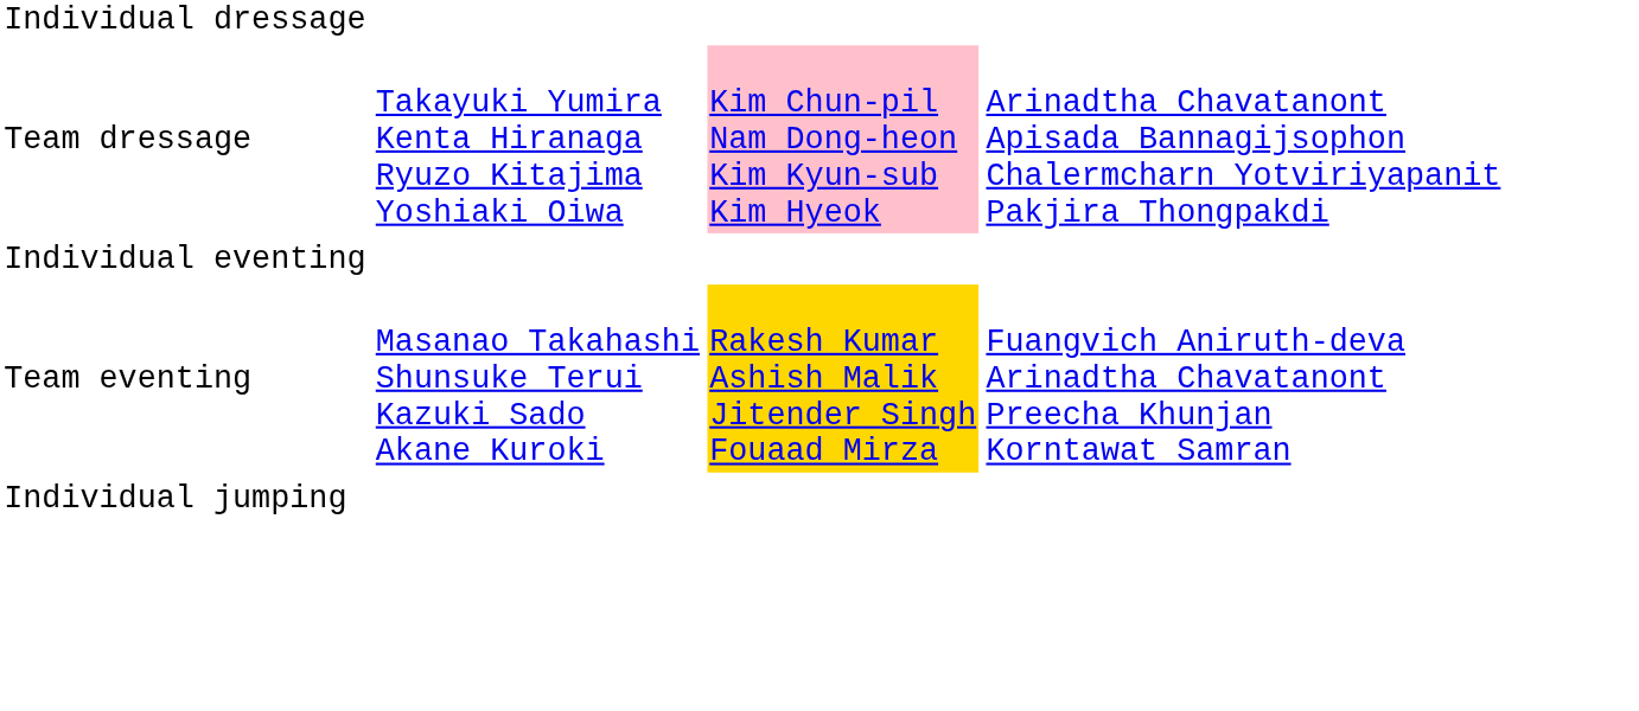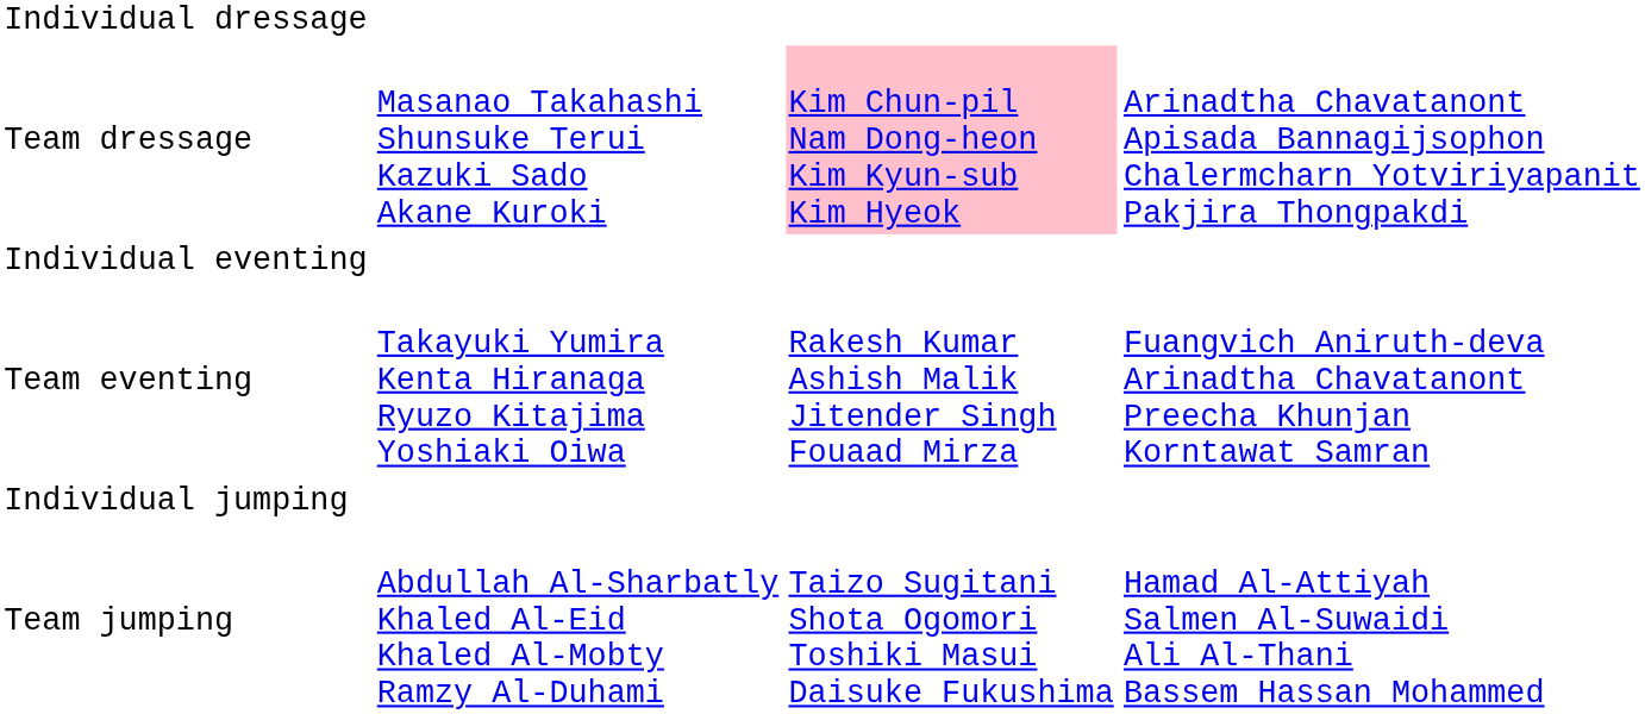 <table>
 <tr>
 <td>Individual dressage<br></td>
 <td></td>
 <td></td>
 <td></td>
 </tr>
 <tr>
 <td>Team dressage<br></td>
-<td><br><a href='#'>Takayuki Yumira</a><br><a href='#'>Kenta Hiranaga</a><br><a href='#'>Ryuzo Kitajima</a><br><a href='#'>Yoshiaki Oiwa</a></td>
+<td><br><a href='#'>Masanao Takahashi</a><br><a href='#'>Shunsuke Terui</a><br><a href='#'>Kazuki Sado</a><br><a href='#'>Akane Kuroki</a></td>
 <td style="background: pink;"><br><a href='#'>Kim Chun-pil</a><br><a href='#'>Nam Dong-heon</a><br><a href='#'>Kim Kyun-sub</a><br><a href='#'>Kim Hyeok</a></td>
 <td><br><a href='#'>Arinadtha Chavatanont</a><br><a href='#'>Apisada Bannagijsophon</a><br><a href='#'>Chalermcharn Yotviriyapanit</a><br><a href='#'>Pakjira Thongpakdi</a></td>
 </tr>
 <tr>
 <td>Individual eventing<br></td>
 <td></td>
 <td></td>
 <td></td>
 </tr>
 <tr>
 <td>Team eventing<br></td>
-<td><br><a href='#'>Masanao Takahashi</a><br><a href='#'>Shunsuke Terui</a><br><a href='#'>Kazuki Sado</a><br><a href='#'>Akane Kuroki</a></td>
-<td style="background: gold;"><br><a href='#'>Rakesh Kumar</a><br><a href='#'>Ashish Malik</a><br><a href='#'>Jitender Singh</a><br><a href='#'>Fouaad Mirza</a></td>
+<td><br><a href='#'>Takayuki Yumira</a><br><a href='#'>Kenta Hiranaga</a><br><a href='#'>Ryuzo Kitajima</a><br><a href='#'>Yoshiaki Oiwa</a></td>
+<td><br><a href='#'>Rakesh Kumar</a><br><a href='#'>Ashish Malik</a><br><a href='#'>Jitender Singh</a><br><a href='#'>Fouaad Mirza</a></td>
 <td><br><a href='#'>Fuangvich Aniruth-deva</a><br><a href='#'>Arinadtha Chavatanont</a><br><a href='#'>Preecha Khunjan</a><br><a href='#'>Korntawat Samran</a></td>
 </tr>
 <tr>
 <td>Individual jumping<br></td>
 <td></td>
 <td></td>
 <td></td>
 </tr>
+<tr>
+<td>Team jumping<br></td>
+<td><br><a href='#'>Abdullah Al-Sharbatly</a><br><a href='#'>Khaled Al-Eid</a><br><a href='#'>Khaled Al-Mobty</a><br><a href='#'>Ramzy Al-Duhami</a></td>
+<td><br><a href='#'>Taizo Sugitani</a><br><a href='#'>Shota Ogomori</a><br><a href='#'>Toshiki Masui</a><br><a href='#'>Daisuke Fukushima</a></td>
+<td><br><a href='#'>Hamad Al-Attiyah</a><br><a href='#'>Salmen Al-Suwaidi</a><br><a href='#'>Ali Al-Thani</a><br><a href='#'>Bassem Hassan Mohammed</a></td>
+</tr>
 </table>
